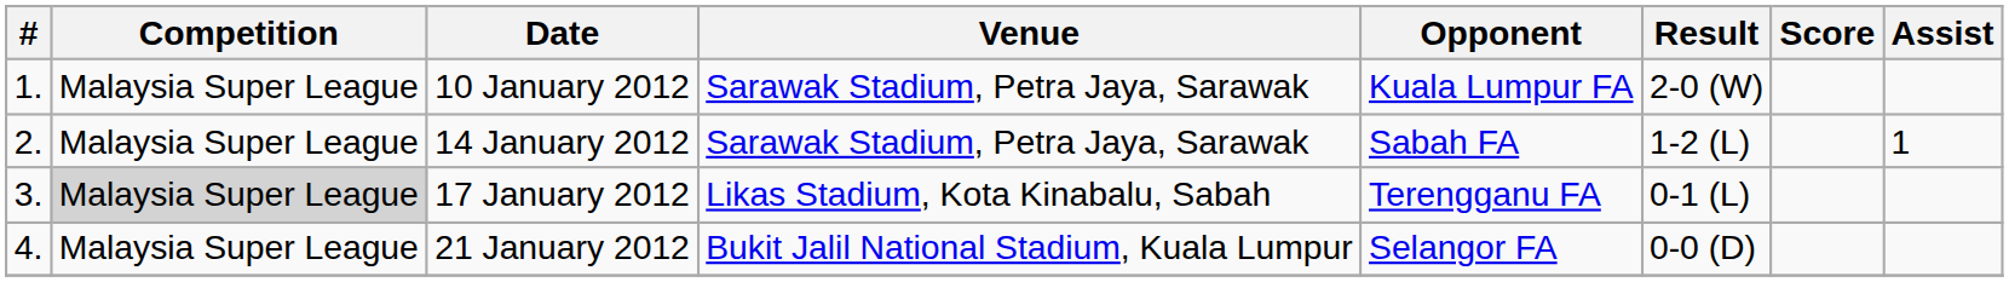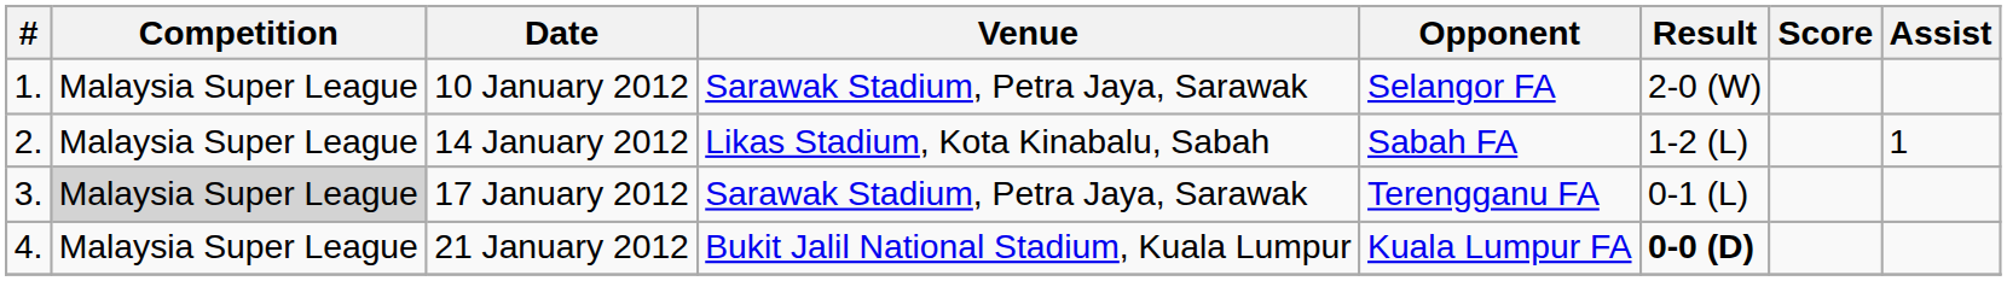 <table class="wikitable" style="font-size: 85%;">
 <tr>
 <th>#</th>
 <th>Competition</th>
 <th>Date</th>
 <th>Venue</th>
 <th>Opponent</th>
 <th>Result</th>
 <th>Score</th>
 <th>Assist</th>
 </tr>
 <tr>
 <td>1.</td>
 <td>Malaysia Super League</td>
 <td>10 January 2012</td>
 <td><a href='#'>Sarawak Stadium</a>, Petra Jaya, Sarawak</td>
-<td><a href='#'>Kuala Lumpur FA</a></td>
+<td><a href='#'>Selangor FA</a></td>
 <td>2-0 (W)</td>
 <td></td>
 <td></td>
 </tr>
 <tr>
 <td>2.</td>
 <td>Malaysia Super League</td>
 <td>14 January 2012</td>
-<td><a href='#'>Sarawak Stadium</a>, Petra Jaya, Sarawak</td>
+<td><a href='#'>Likas Stadium</a>, Kota Kinabalu, Sabah</td>
 <td><a href='#'>Sabah FA</a></td>
 <td>1-2 (L)</td>
 <td></td>
 <td>1</td>
 </tr>
 <tr>
 <td>3.</td>
 <td style="background: lightgrey;">Malaysia Super League</td>
 <td>17 January 2012</td>
-<td><a href='#'>Likas Stadium</a>, Kota Kinabalu, Sabah</td>
+<td><a href='#'>Sarawak Stadium</a>, Petra Jaya, Sarawak</td>
 <td><a href='#'>Terengganu FA</a></td>
 <td>0-1 (L)</td>
 <td></td>
 <td></td>
 </tr>
 <tr>
 <td>4.</td>
 <td>Malaysia Super League</td>
 <td>21 January 2012</td>
 <td><a href='#'>Bukit Jalil National Stadium</a>, Kuala Lumpur</td>
-<td><a href='#'>Selangor FA</a></td>
-<td>0-0 (D)</td>
+<td><a href='#'>Kuala Lumpur FA</a></td>
+<td><strong>0-0 (D)</strong></td>
 <td></td>
 <td></td>
 </tr>
 <tr>
 </tr>
 </table>
